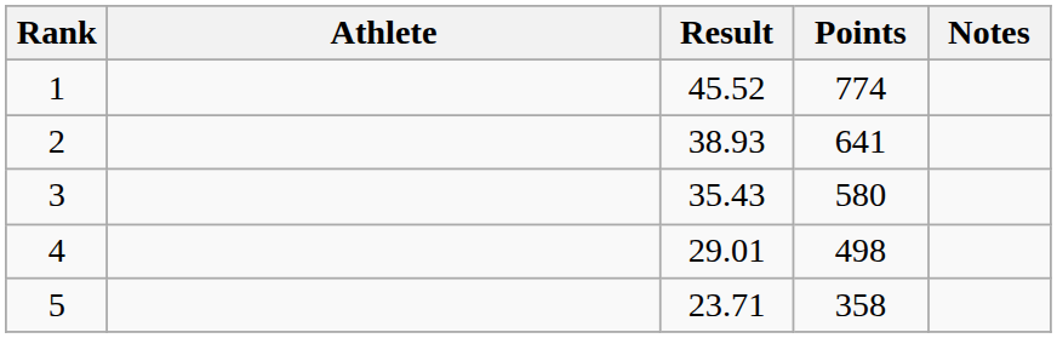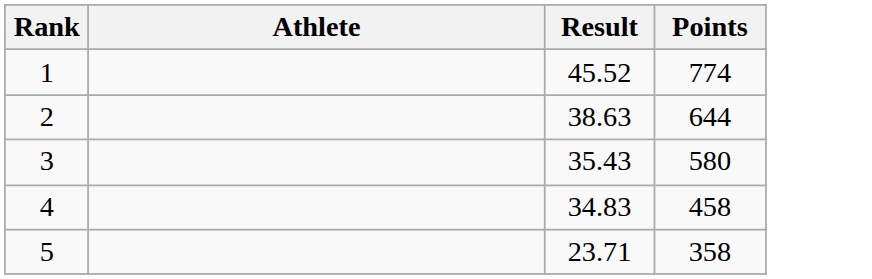 <table class="wikitable" style="text-align:center">
 <tr>
 <th width=40>Rank</th>
 <th width=250>Athlete</th>
 <th width=55>Result</th>
 <th width=55>Points</th>
-<th width=50>Notes</th>
 </tr>
 <tr>
 <td>1</td>
 <td align=left></td>
 <td>45.52</td>
 <td>774</td>
-<td></td>
 </tr>
 <tr>
 <td>2</td>
 <td align=left></td>
-<td>38.93</td>
-<td>641</td>
-<td></td>
+<td>38.63</td>
+<td>644</td>
 </tr>
 <tr>
 <td>3</td>
 <td align=left></td>
 <td>35.43</td>
 <td>580</td>
-<td></td>
 </tr>
 <tr>
 <td>4</td>
 <td align=left></td>
-<td>29.01</td>
-<td>498</td>
-<td></td>
+<td>34.83</td>
+<td>458</td>
 </tr>
 <tr>
 <td>5</td>
 <td align=left></td>
 <td>23.71</td>
 <td>358</td>
-<td></td>
 </tr>
 </table>
